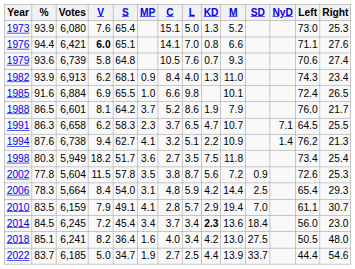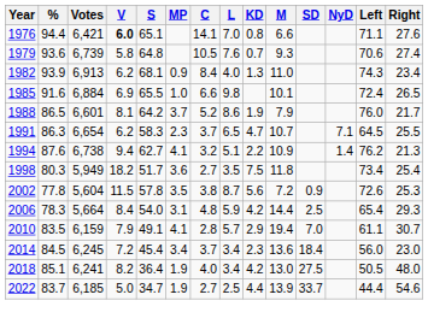 <table class="wikitable sortable" style=text-align:right>
 <tr>
 <th>Year</th>
 <th>%</th>
 <th>Votes</th>
 <th><a href='#'>V</a></th>
 <th><a href='#'>S</a></th>
 <th><a href='#'>MP</a></th>
 <th><a href='#'>C</a></th>
 <th><a href='#'>L</a></th>
 <th><a href='#'>KD</a></th>
 <th><a href='#'>M</a></th>
 <th><a href='#'>SD</a></th>
 <th><a href='#'>NyD</a></th>
 <th>Left</th>
 <th>Right</th>
-</tr>
-<tr>
-<td align=left><a href='#'>1973</a></td>
-<td>93.9</td>
-<td>6,080</td>
-<td>7.6</td>
-<td>65.4</td>
-<td></td>
-<td>15.1</td>
-<td>5.0</td>
-<td>1.3</td>
-<td>5.2</td>
-<td></td>
-<td></td>
-<td>73.0</td>
-<td>25.3</td>
 </tr>
 <tr>
 <td align=left><a href='#'>1976</a></td>
 <td>94.4</td>
 <td>6,421</td>
 <td><strong>6.0</strong></td>
 <td>65.1</td>
 <td></td>
 <td>14.1</td>
 <td>7.0</td>
 <td>0.8</td>
 <td>6.6</td>
 <td></td>
 <td></td>
 <td>71.1</td>
 <td>27.6</td>
 </tr>
 <tr>
 <td align=left><a href='#'>1979</a></td>
 <td>93.6</td>
 <td>6,739</td>
 <td>5.8</td>
 <td>64.8</td>
 <td></td>
 <td>10.5</td>
 <td>7.6</td>
 <td>0.7</td>
 <td>9.3</td>
 <td></td>
 <td></td>
 <td>70.6</td>
 <td>27.4</td>
 </tr>
 <tr>
 <td align=left><a href='#'>1982</a></td>
 <td>93.9</td>
 <td>6,913</td>
 <td>6.2</td>
 <td>68.1</td>
 <td>0.9</td>
 <td>8.4</td>
 <td>4.0</td>
 <td>1.3</td>
 <td>11.0</td>
 <td></td>
 <td></td>
 <td>74.3</td>
 <td>23.4</td>
 </tr>
 <tr>
 <td align=left><a href='#'>1985</a></td>
 <td>91.6</td>
 <td>6,884</td>
 <td>6.9</td>
 <td>65.5</td>
 <td>1.0</td>
 <td>6.6</td>
 <td>9.8</td>
 <td></td>
 <td>10.1</td>
 <td></td>
 <td></td>
 <td>72.4</td>
 <td>26.5</td>
 </tr>
 <tr>
 <td align=left><a href='#'>1988</a></td>
 <td>86.5</td>
 <td>6,601</td>
 <td>8.1</td>
 <td>64.2</td>
 <td>3.7</td>
 <td>5.2</td>
 <td>8.6</td>
 <td>1.9</td>
 <td>7.9</td>
 <td></td>
 <td></td>
 <td>76.0</td>
 <td>21.7</td>
 </tr>
 <tr>
 <td align=left><a href='#'>1991</a></td>
 <td>86.3</td>
-<td>6,658</td>
+<td>6,654</td>
 <td>6.2</td>
 <td>58.3</td>
 <td>2.3</td>
 <td>3.7</td>
 <td>6.5</td>
 <td>4.7</td>
 <td>10.7</td>
 <td></td>
 <td>7.1</td>
 <td>64.5</td>
 <td>25.5</td>
 </tr>
 <tr>
 <td align=left><a href='#'>1994</a></td>
 <td>87.6</td>
 <td>6,738</td>
 <td>9.4</td>
 <td>62.7</td>
 <td>4.1</td>
 <td>3.2</td>
 <td>5.1</td>
 <td>2.2</td>
 <td>10.9</td>
 <td></td>
 <td>1.4</td>
 <td>76.2</td>
 <td>21.3</td>
 </tr>
 <tr>
 <td align=left><a href='#'>1998</a></td>
 <td>80.3</td>
 <td>5,949</td>
 <td>18.2</td>
 <td>51.7</td>
 <td>3.6</td>
 <td>2.7</td>
 <td>3.5</td>
 <td>7.5</td>
 <td>11.8</td>
 <td></td>
 <td></td>
 <td>73.4</td>
 <td>25.4</td>
 </tr>
 <tr>
 <td align=left><a href='#'>2002</a></td>
 <td>77.8</td>
 <td>5,604</td>
 <td>11.5</td>
 <td>57.8</td>
 <td>3.5</td>
 <td>3.8</td>
 <td>8.7</td>
 <td>5.6</td>
 <td>7.2</td>
 <td>0.9</td>
 <td></td>
 <td>72.6</td>
 <td>25.3</td>
 </tr>
 <tr>
 <td align=left><a href='#'>2006</a></td>
 <td>78.3</td>
 <td>5,664</td>
 <td>8.4</td>
 <td>54.0</td>
 <td>3.1</td>
 <td>4.8</td>
 <td>5.9</td>
 <td>4.2</td>
 <td>14.4</td>
 <td>2.5</td>
 <td></td>
 <td>65.4</td>
 <td>29.3</td>
 </tr>
 <tr>
 <td align=left><a href='#'>2010</a></td>
 <td>83.5</td>
 <td>6,159</td>
 <td>7.9</td>
 <td>49.1</td>
 <td>4.1</td>
 <td>2.8</td>
 <td>5.7</td>
 <td>2.9</td>
 <td>19.4</td>
 <td>7.0</td>
 <td></td>
 <td>61.1</td>
 <td>30.7</td>
 </tr>
 <tr>
 <td align=left><a href='#'>2014</a></td>
 <td>84.5</td>
 <td>6,245</td>
 <td>7.2</td>
 <td>45.4</td>
 <td>3.4</td>
 <td>3.7</td>
 <td>3.4</td>
-<td><strong>2.3</strong></td>
+<td>2.3</td>
 <td>13.6</td>
 <td>18.4</td>
 <td></td>
 <td>56.0</td>
 <td>23.0</td>
 </tr>
 <tr>
 <td align=left><a href='#'>2018</a></td>
 <td>85.1</td>
 <td>6,241</td>
 <td>8.2</td>
 <td>36.4</td>
-<td>1.6</td>
+<td>1.9</td>
 <td>4.0</td>
 <td>3.4</td>
 <td>4.2</td>
 <td>13.0</td>
 <td>27.5</td>
 <td></td>
 <td>50.5</td>
 <td>48.0</td>
 </tr>
 <tr>
 <td align=left><a href='#'>2022</a></td>
 <td>83.7</td>
 <td>6,185</td>
 <td>5.0</td>
 <td>34.7</td>
 <td>1.9</td>
 <td>2.7</td>
 <td>2.5</td>
 <td>4.4</td>
 <td>13.9</td>
 <td>33.7</td>
 <td></td>
 <td>44.4</td>
 <td>54.6</td>
 </tr>
 </table>
